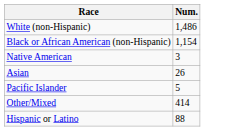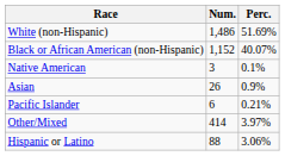 <table class="wikitable">
 <tr>
 <th>Race</th>
 <th>Num.</th>
+<th>Perc.</th>
 </tr>
 <tr>
 <td><a href='#'>White</a> (non-Hispanic)</td>
 <td>1,486</td>
+<td>51.69%</td>
 </tr>
 <tr>
 <td><a href='#'>Black or African American</a> (non-Hispanic)</td>
-<td>1,154</td>
+<td>1,152</td>
+<td>40.07%</td>
 </tr>
 <tr>
 <td><a href='#'>Native American</a></td>
 <td>3</td>
+<td>0.1%</td>
 </tr>
 <tr>
 <td><a href='#'>Asian</a></td>
 <td>26</td>
+<td>0.9%</td>
 </tr>
 <tr>
 <td><a href='#'>Pacific Islander</a></td>
-<td>5</td>
+<td>6</td>
+<td>0.21%</td>
 </tr>
 <tr>
 <td><a href='#'>Other/Mixed</a></td>
 <td>414</td>
+<td>3.97%</td>
 </tr>
 <tr>
 <td><a href='#'>Hispanic</a> or <a href='#'>Latino</a></td>
 <td>88</td>
+<td>3.06%</td>
 </tr>
 </table>
